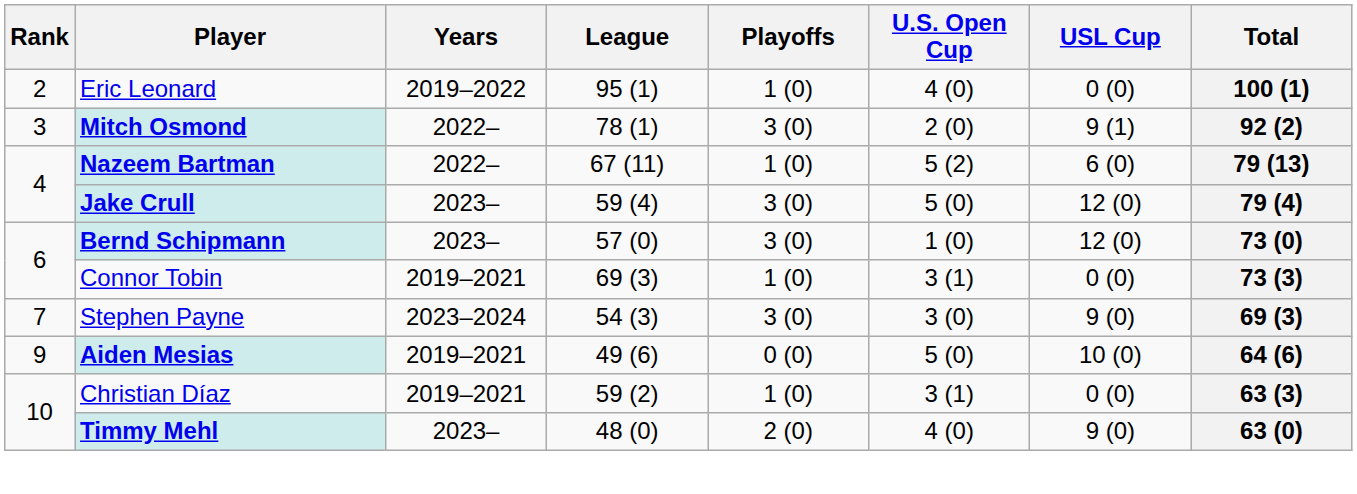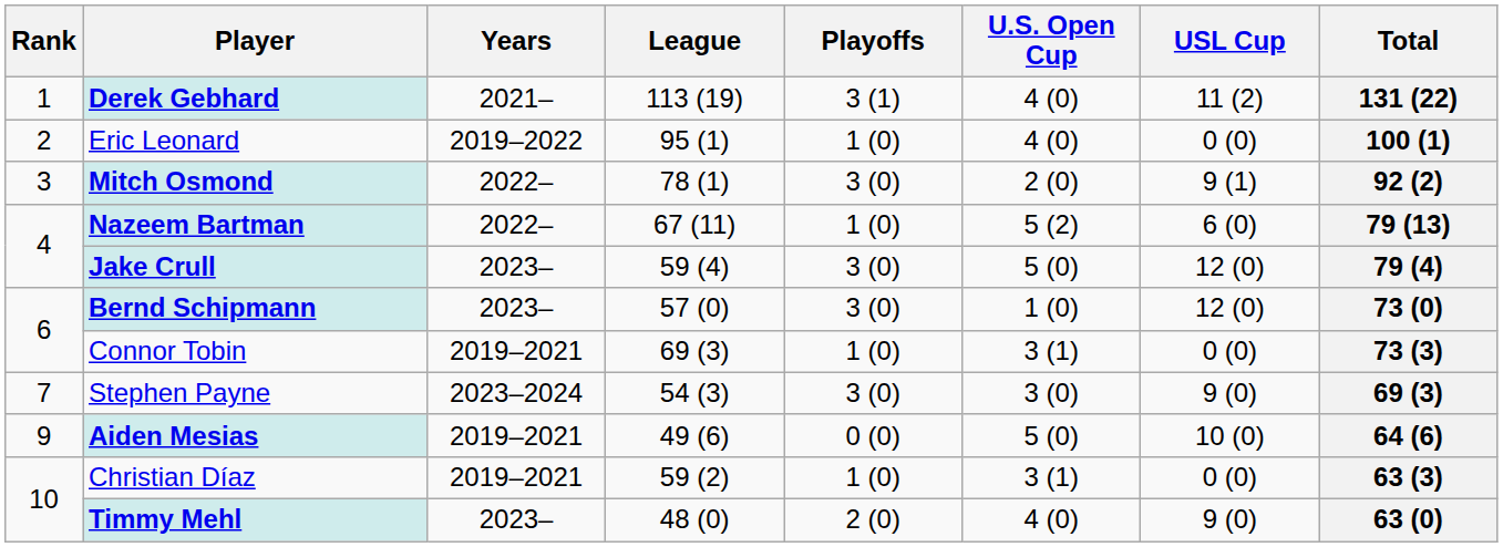 <table class="sortable wikitable" style="text-align:center;">
 <tr>
 <th>Rank</th>
 <th style="width:200px;">Player</th>
 <th style="width:100px;">Years</th>
 <th style="width:100px;">League</th>
 <th style="width:100px;">Playoffs</th>
 <th style="width:100px;"><a href='#'>U.S. Open Cup</a></th>
 <th style="width:100px;"><a href='#'>USL Cup</a></th>
 <th style="width:100px;">Total</th>
+</tr>
+<tr>
+<td>1</td>
+<td align="left" data-sort-value="Gebhard, Derek" style="background:#cfecec; font-weight:bold;"> <a href='#'>Derek Gebhard</a></td>
+<td>2021–</td>
+<td>113 (19)</td>
+<td>3 (1)</td>
+<td>4 (0)</td>
+<td>11 (2)</td>
+<th>131 (22)</th>
 </tr>
 <tr>
 <td>2</td>
 <td align="left" data-sort-value="Leonard, Eric"> <a href='#'>Eric Leonard</a></td>
 <td>2019–2022</td>
 <td>95 (1)</td>
 <td>1 (0)</td>
 <td>4 (0)</td>
 <td>0 (0)</td>
 <th>100 (1)</th>
 </tr>
 <tr>
 <td>3</td>
 <td align="left" data-sort-value="Osmond, Mitch" style="background:#cfecec; font-weight:bold;"> <a href='#'>Mitch Osmond</a></td>
 <td>2022–</td>
 <td>78 (1)</td>
 <td>3 (0)</td>
 <td>2 (0)</td>
 <td>9 (1)</td>
 <th>92 (2)</th>
 </tr>
 <tr>
 <td rowspan="2">4</td>
 <td align="left" data-sort-value="Bartman, Nazeem" style="background:#cfecec; font-weight:bold;"> <a href='#'>Nazeem Bartman</a></td>
 <td>2022–</td>
 <td>67 (11)</td>
 <td>1 (0)</td>
 <td>5 (2)</td>
 <td>6 (0)</td>
 <th>79 (13)</th>
 </tr>
 <tr>
 <td align="left" data-sort-value="Crull, Jake" style="background:#cfecec; font-weight:bold;"> <a href='#'>Jake Crull</a></td>
 <td>2023–</td>
 <td>59 (4)</td>
 <td>3 (0)</td>
 <td>5 (0)</td>
 <td>12 (0)</td>
 <th>79 (4)</th>
 </tr>
 <tr>
 <td rowspan="2">6</td>
 <td align="left" data-sort-value="Schipmann, Bernd" style="background:#cfecec; font-weight:bold;"> <a href='#'>Bernd Schipmann</a></td>
 <td>2023–</td>
 <td>57 (0)</td>
 <td>3 (0)</td>
 <td>1 (0)</td>
 <td>12 (0)</td>
 <th>73 (0)</th>
 </tr>
 <tr>
 <td align="left" data-sort-value="Tobin, Connor"> <a href='#'>Connor Tobin</a></td>
 <td>2019–2021</td>
 <td>69 (3)</td>
 <td>1 (0)</td>
 <td>3 (1)</td>
 <td>0 (0)</td>
 <th>73 (3)</th>
 </tr>
 <tr>
 <td>7</td>
 <td align="left" data-sort-value="Payne, Stephen"> <a href='#'>Stephen Payne</a></td>
 <td>2023–2024</td>
 <td>54 (3)</td>
 <td>3 (0)</td>
 <td>3 (0)</td>
 <td>9 (0)</td>
 <th>69 (3)</th>
 </tr>
 <tr>
 <td>9</td>
 <td align="left" data-sort-value="Mesias, Aiden" style="background:#cfecec; font-weight:bold;"> <a href='#'>Aiden Mesias</a></td>
 <td>2019–2021</td>
 <td>49 (6)</td>
 <td>0 (0)</td>
 <td>5 (0)</td>
 <td>10 (0)</td>
 <th>64 (6)</th>
 </tr>
 <tr>
 <td rowspan="2">10</td>
 <td align="left" data-sort-value="Diaz, Christian"> <a href='#'>Christian Díaz</a></td>
 <td>2019–2021</td>
 <td>59 (2)</td>
 <td>1 (0)</td>
 <td>3 (1)</td>
 <td>0 (0)</td>
 <th>63 (3)</th>
 </tr>
 <tr>
 <td align="left" data-sort-value="Mehl, Timmy" style="background:#cfecec; font-weight:bold;"> <a href='#'>Timmy Mehl</a></td>
 <td>2023–</td>
 <td>48 (0)</td>
 <td>2 (0)</td>
 <td>4 (0)</td>
 <td>9 (0)</td>
 <th>63 (0)</th>
 </tr>
 </table>
